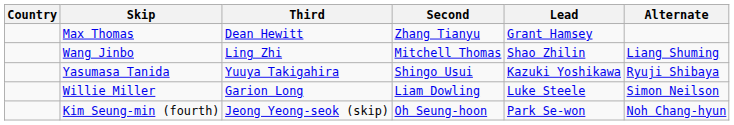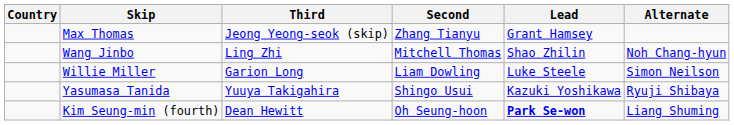 <table class=wikitable>
 <tr>
 <th>Country</th>
 <th>Skip</th>
 <th>Third</th>
 <th>Second</th>
 <th>Lead</th>
 <th>Alternate</th>
 </tr>
 <tr>
 <td></td>
 <td><a href='#'>Max Thomas</a></td>
-<td><a href='#'>Dean Hewitt</a></td>
+<td><a href='#'>Jeong Yeong-seok</a> (skip)</td>
 <td><a href='#'>Zhang Tianyu</a></td>
 <td><a href='#'>Grant Hamsey</a></td>
 <td></td>
 </tr>
 <tr>
 <td></td>
 <td><a href='#'>Wang Jinbo</a></td>
 <td><a href='#'>Ling Zhi</a></td>
 <td><a href='#'>Mitchell Thomas</a></td>
 <td><a href='#'>Shao Zhilin</a></td>
-<td><a href='#'>Liang Shuming</a></td>
+<td><a href='#'>Noh Chang-hyun</a></td>
+</tr>
+<tr>
+<td></td>
+<td><a href='#'>Willie Miller</a></td>
+<td><a href='#'>Garion Long</a></td>
+<td><a href='#'>Liam Dowling</a></td>
+<td><a href='#'>Luke Steele</a></td>
+<td><a href='#'>Simon Neilson</a></td>
 </tr>
 <tr>
 <td></td>
 <td><a href='#'>Yasumasa Tanida</a></td>
 <td><a href='#'>Yuuya Takigahira</a></td>
 <td><a href='#'>Shingo Usui</a></td>
 <td><a href='#'>Kazuki Yoshikawa</a></td>
 <td><a href='#'>Ryuji Shibaya</a></td>
 </tr>
 <tr>
 <td></td>
-<td><a href='#'>Willie Miller</a></td>
-<td><a href='#'>Garion Long</a></td>
-<td><a href='#'>Liam Dowling</a></td>
-<td><a href='#'>Luke Steele</a></td>
-<td><a href='#'>Simon Neilson</a></td>
-</tr>
-<tr>
-<td></td>
 <td><a href='#'>Kim Seung-min</a> (fourth)</td>
-<td><a href='#'>Jeong Yeong-seok</a> (skip)</td>
+<td><a href='#'>Dean Hewitt</a></td>
 <td><a href='#'>Oh Seung-hoon</a></td>
-<td><a href='#'>Park Se-won</a></td>
-<td><a href='#'>Noh Chang-hyun</a></td>
+<td><strong><a href='#'>Park Se-won</a></strong></td>
+<td><a href='#'>Liang Shuming</a></td>
 </tr>
 </table>
